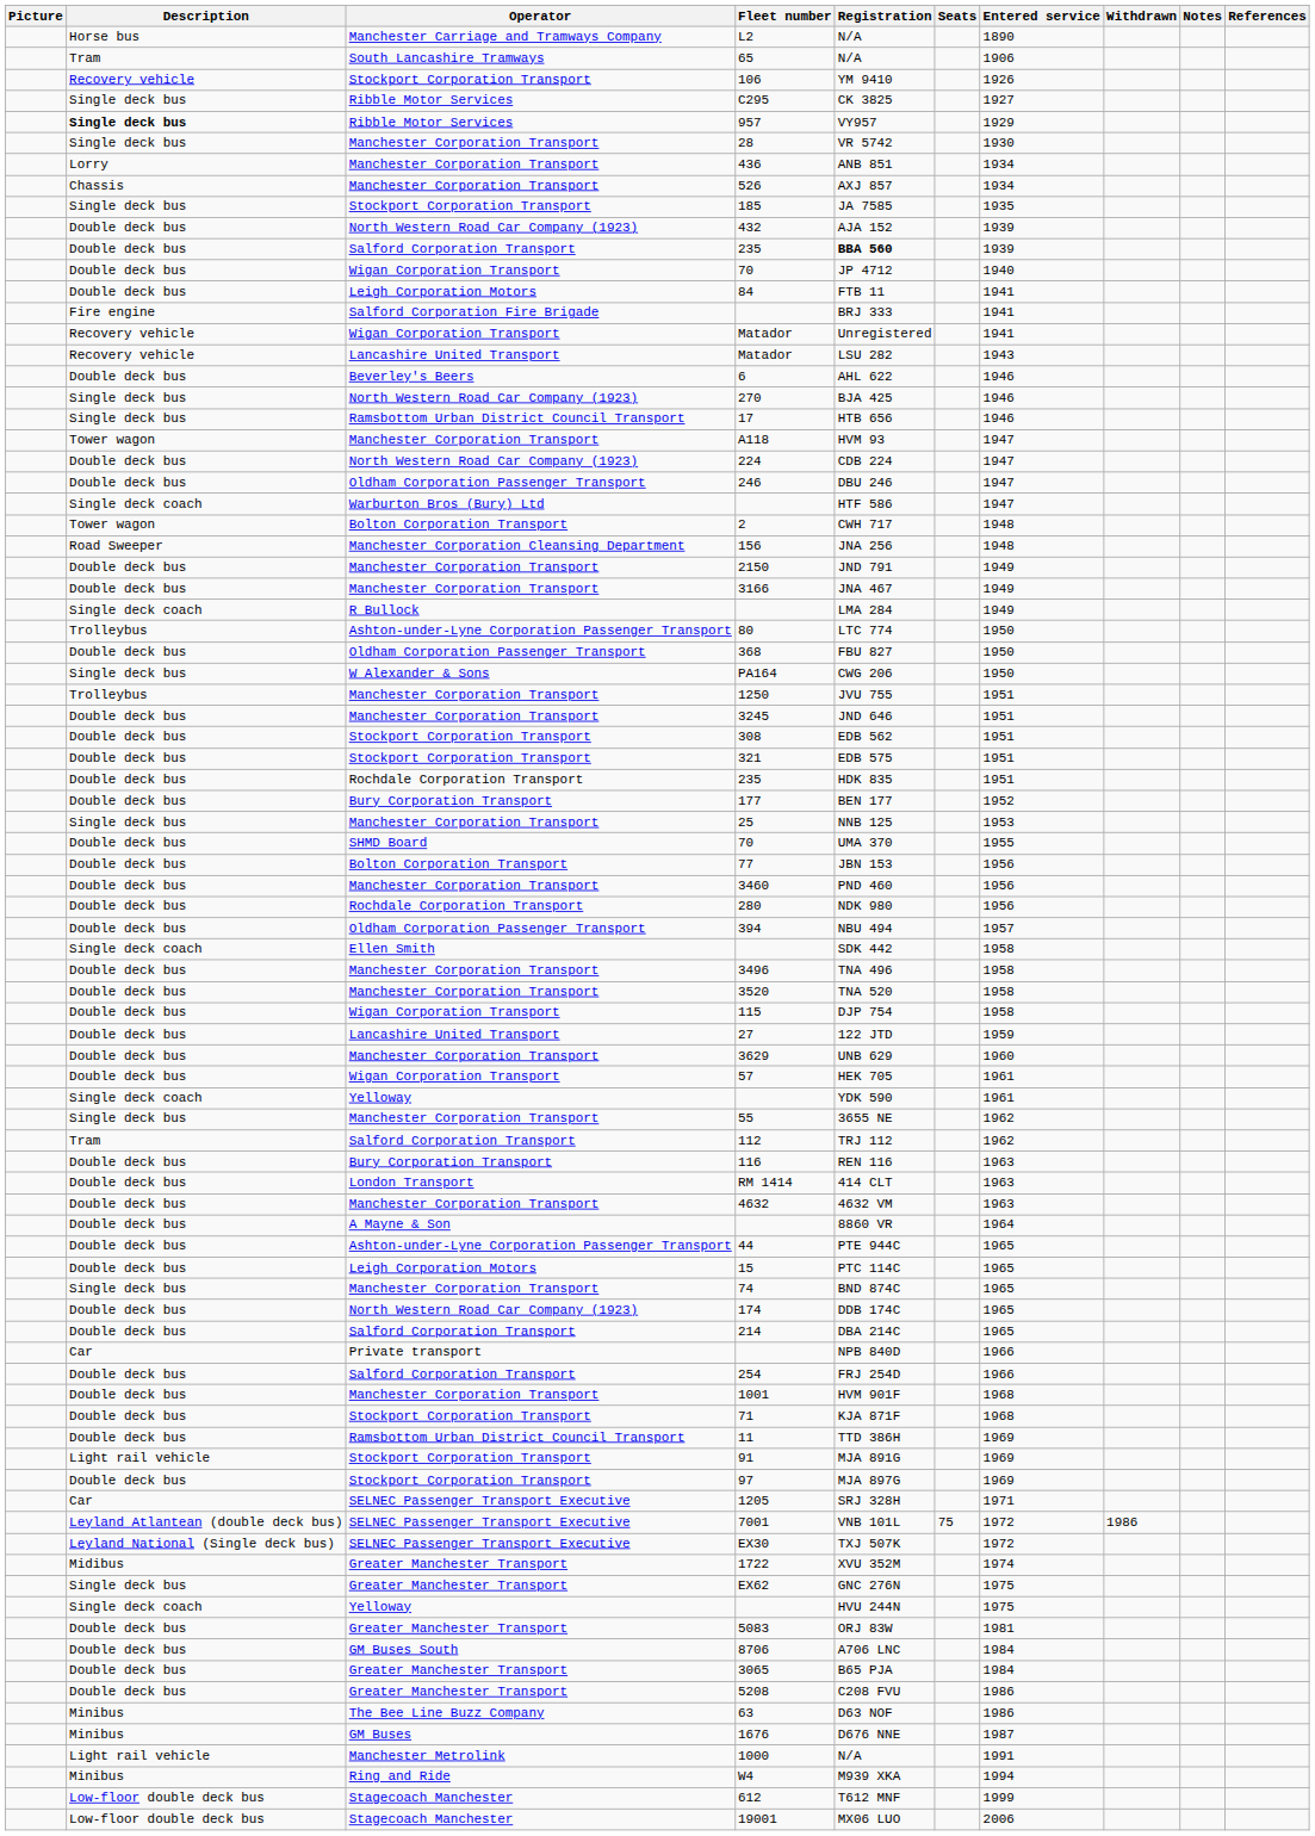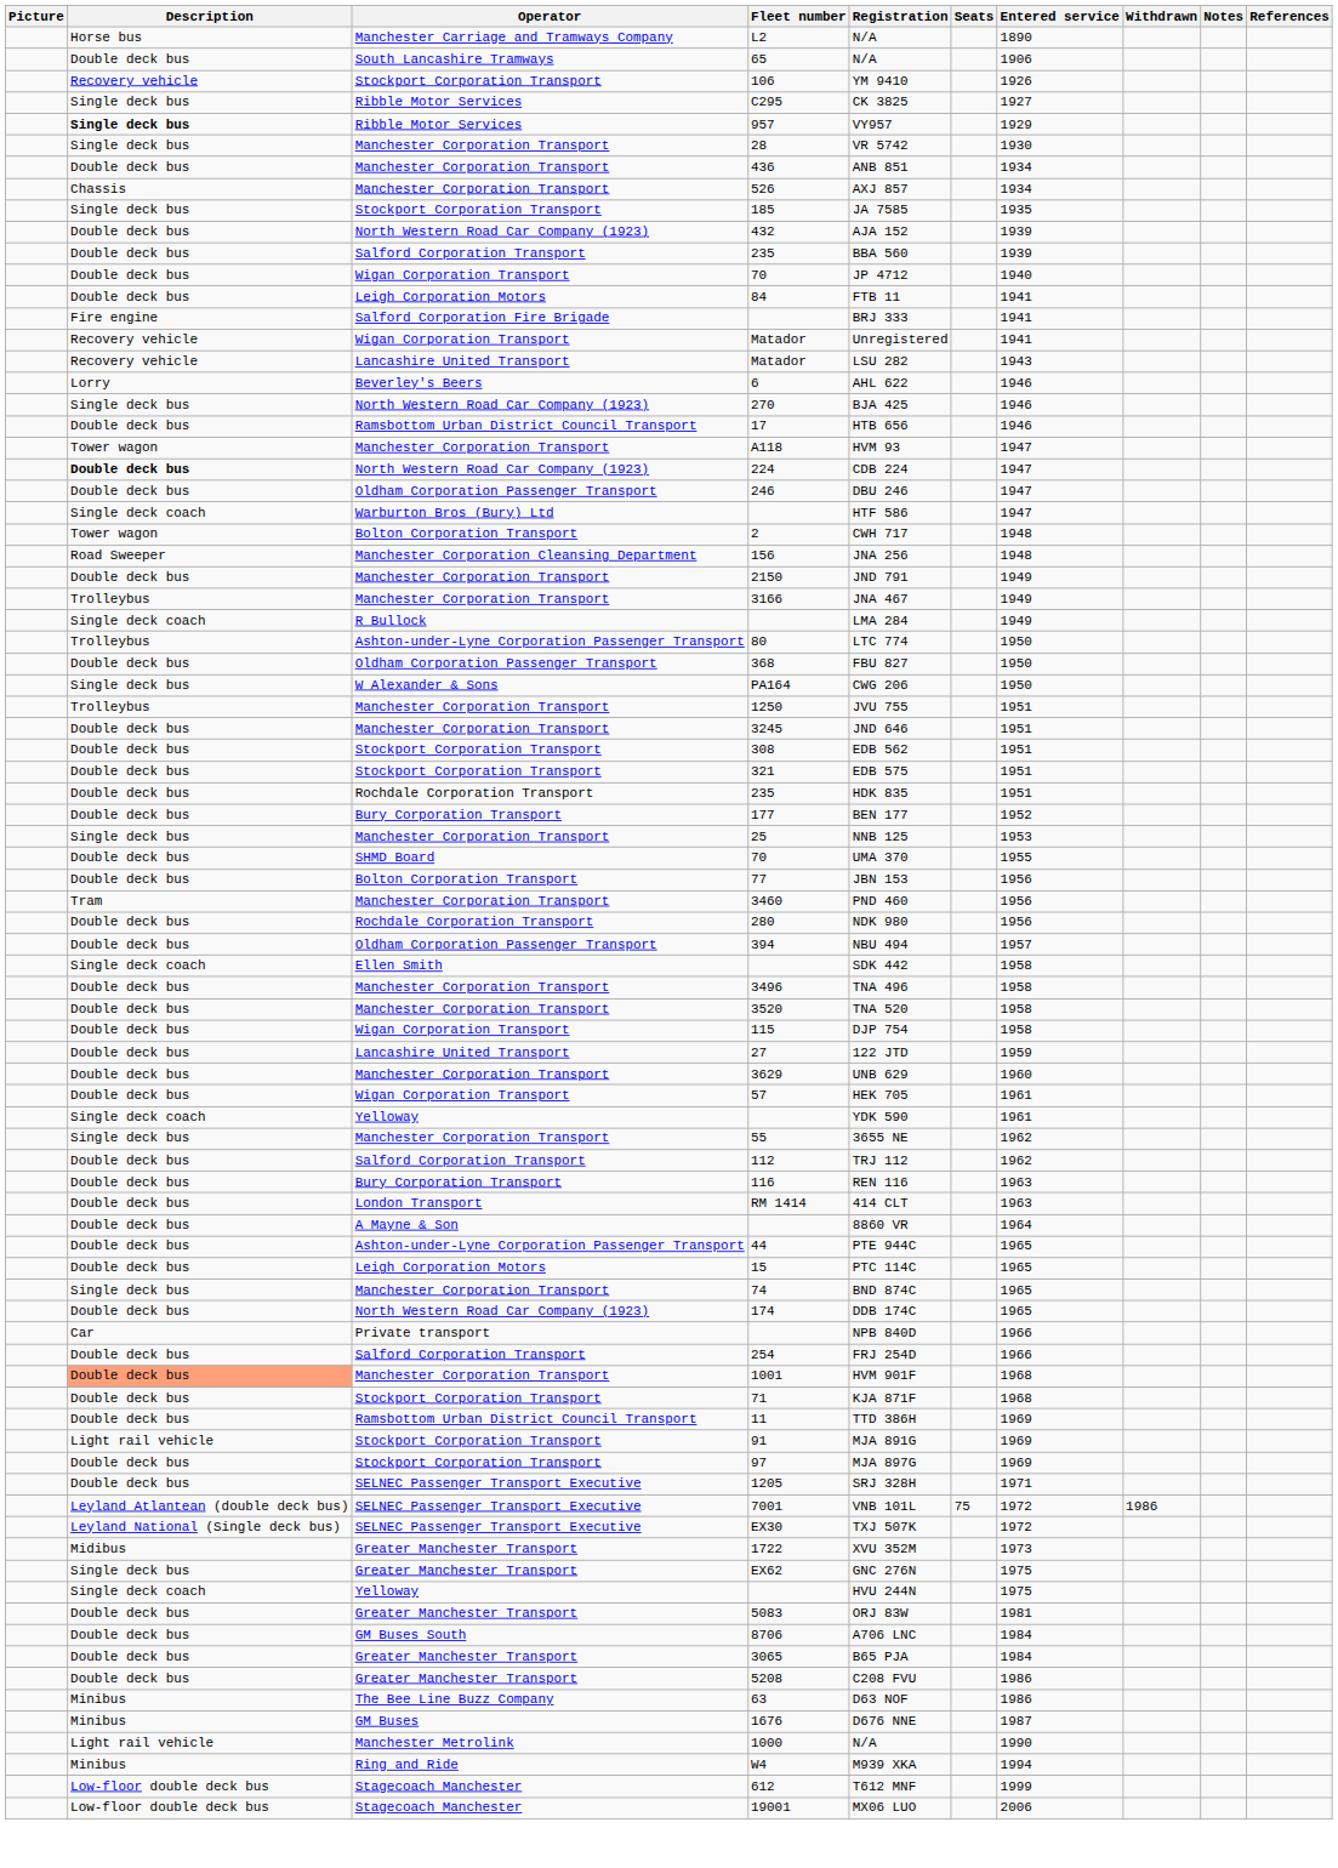 <table class="wikitable sortable">
 <tr>
 <th>Picture</th>
 <th>Description</th>
 <th>Operator</th>
 <th>Fleet number</th>
 <th>Registration</th>
 <th>Seats</th>
 <th>Entered service</th>
 <th>Withdrawn</th>
 <th>Notes</th>
 <th>References</th>
 </tr>
 <tr>
 <td></td>
 <td>Horse bus</td>
 <td><a href='#'>Manchester Carriage and Tramways Company</a></td>
 <td>L2</td>
 <td>N/A</td>
 <td></td>
 <td>1890</td>
 <td></td>
 <td></td>
 <td></td>
 </tr>
 <tr>
 <td></td>
-<td>Tram</td>
+<td>Double deck bus</td>
 <td><a href='#'>South Lancashire Tramways</a></td>
 <td>65</td>
 <td>N/A</td>
 <td></td>
 <td>1906</td>
 <td></td>
 <td></td>
 <td></td>
 </tr>
 <tr>
 <td></td>
 <td><a href='#'>Recovery vehicle</a></td>
 <td><a href='#'>Stockport Corporation Transport</a></td>
 <td>106</td>
 <td>YM 9410</td>
 <td></td>
 <td>1926</td>
 <td></td>
 <td></td>
 <td></td>
 </tr>
 <tr>
 <td></td>
 <td>Single deck bus</td>
 <td><a href='#'>Ribble Motor Services</a></td>
 <td>C295</td>
 <td>CK 3825</td>
 <td></td>
 <td>1927</td>
 <td></td>
 <td></td>
 <td></td>
 </tr>
 <tr>
 <td></td>
 <td><strong>Single deck bus</strong></td>
 <td><a href='#'>Ribble Motor Services</a></td>
 <td>957</td>
 <td>VY957</td>
 <td></td>
 <td>1929</td>
 <td></td>
 <td></td>
 <td></td>
 </tr>
 <tr>
 <td></td>
 <td>Single deck bus</td>
 <td><a href='#'>Manchester Corporation Transport</a></td>
 <td>28</td>
 <td>VR 5742</td>
 <td></td>
 <td>1930</td>
 <td></td>
 <td></td>
 <td></td>
 </tr>
 <tr>
 <td></td>
-<td>Lorry</td>
+<td>Double deck bus</td>
 <td><a href='#'>Manchester Corporation Transport</a></td>
 <td>436</td>
 <td>ANB 851</td>
 <td></td>
 <td>1934</td>
 <td></td>
 <td></td>
 <td></td>
 </tr>
 <tr>
 <td></td>
 <td>Chassis</td>
 <td><a href='#'>Manchester Corporation Transport</a></td>
 <td>526</td>
 <td>AXJ 857</td>
 <td></td>
 <td>1934</td>
 <td></td>
 <td></td>
 <td></td>
 </tr>
 <tr>
 <td></td>
 <td>Single deck bus</td>
 <td><a href='#'>Stockport Corporation Transport</a></td>
 <td>185</td>
 <td>JA 7585</td>
 <td></td>
 <td>1935</td>
 <td></td>
 <td></td>
 <td></td>
 </tr>
 <tr>
 <td></td>
 <td>Double deck bus</td>
 <td><a href='#'>North Western Road Car Company (1923)</a></td>
 <td>432</td>
 <td>AJA 152</td>
 <td></td>
 <td>1939</td>
 <td></td>
 <td></td>
 <td></td>
 </tr>
 <tr>
 <td></td>
 <td>Double deck bus</td>
 <td><a href='#'>Salford Corporation Transport</a></td>
 <td>235</td>
-<td><strong>BBA 560</strong></td>
+<td>BBA 560</td>
 <td></td>
 <td>1939</td>
 <td></td>
 <td></td>
 <td></td>
 </tr>
 <tr>
 <td></td>
 <td>Double deck bus</td>
 <td><a href='#'>Wigan Corporation Transport</a></td>
 <td>70</td>
 <td>JP 4712</td>
 <td></td>
 <td>1940</td>
 <td></td>
 <td></td>
 <td></td>
 </tr>
 <tr>
 <td></td>
 <td>Double deck bus</td>
 <td><a href='#'>Leigh Corporation Motors</a></td>
 <td>84</td>
 <td>FTB 11</td>
 <td></td>
 <td>1941</td>
 <td></td>
 <td></td>
 <td></td>
 </tr>
 <tr>
 <td></td>
 <td>Fire engine</td>
 <td><a href='#'>Salford Corporation Fire Brigade</a></td>
 <td></td>
 <td>BRJ 333</td>
 <td></td>
 <td>1941</td>
 <td></td>
 <td></td>
 <td></td>
 </tr>
 <tr>
 <td></td>
 <td>Recovery vehicle</td>
 <td><a href='#'>Wigan Corporation Transport</a></td>
 <td>Matador</td>
 <td>Unregistered</td>
 <td></td>
 <td>1941</td>
 <td></td>
 <td></td>
 <td></td>
 </tr>
 <tr>
 <td></td>
 <td>Recovery vehicle</td>
 <td><a href='#'>Lancashire United Transport</a></td>
 <td>Matador</td>
 <td>LSU 282</td>
 <td></td>
 <td>1943</td>
 <td></td>
 <td></td>
 <td></td>
 </tr>
 <tr>
 <td></td>
-<td>Double deck bus</td>
+<td>Lorry</td>
 <td><a href='#'>Beverley's Beers</a></td>
 <td>6</td>
 <td>AHL 622</td>
 <td></td>
 <td>1946</td>
 <td></td>
 <td></td>
 <td></td>
 </tr>
 <tr>
 <td></td>
 <td>Single deck bus</td>
 <td><a href='#'>North Western Road Car Company (1923)</a></td>
 <td>270</td>
 <td>BJA 425</td>
 <td></td>
 <td>1946</td>
 <td></td>
 <td></td>
 <td></td>
 </tr>
 <tr>
 <td></td>
-<td>Single deck bus</td>
+<td>Double deck bus</td>
 <td><a href='#'>Ramsbottom Urban District Council Transport</a></td>
 <td>17</td>
 <td>HTB 656</td>
 <td></td>
 <td>1946</td>
 <td></td>
 <td></td>
 <td></td>
 </tr>
 <tr>
 <td></td>
 <td>Tower wagon</td>
 <td><a href='#'>Manchester Corporation Transport</a></td>
 <td>A118</td>
 <td>HVM 93</td>
 <td></td>
 <td>1947</td>
 <td></td>
 <td></td>
 <td></td>
 </tr>
 <tr>
 <td></td>
-<td>Double deck bus</td>
+<td><strong>Double deck bus</strong></td>
 <td><a href='#'>North Western Road Car Company (1923)</a></td>
 <td>224</td>
 <td>CDB 224</td>
 <td></td>
 <td>1947</td>
 <td></td>
 <td></td>
 <td></td>
 </tr>
 <tr>
 <td></td>
 <td>Double deck bus</td>
 <td><a href='#'>Oldham Corporation Passenger Transport</a></td>
 <td>246</td>
 <td>DBU 246</td>
 <td></td>
 <td>1947</td>
 <td></td>
 <td></td>
 <td></td>
 </tr>
 <tr>
 <td></td>
 <td>Single deck coach</td>
 <td><a href='#'>Warburton Bros (Bury) Ltd</a></td>
 <td></td>
 <td>HTF 586</td>
 <td></td>
 <td>1947</td>
 <td></td>
 <td></td>
 <td></td>
 </tr>
 <tr>
 <td></td>
 <td>Tower wagon</td>
 <td><a href='#'>Bolton Corporation Transport</a></td>
 <td>2</td>
 <td>CWH 717</td>
 <td></td>
 <td>1948</td>
 <td></td>
 <td></td>
 <td></td>
 </tr>
 <tr>
 <td></td>
 <td>Road Sweeper</td>
 <td><a href='#'>Manchester Corporation Cleansing Department</a></td>
 <td>156</td>
 <td>JNA 256</td>
 <td></td>
 <td>1948</td>
 <td></td>
 <td></td>
 <td></td>
 </tr>
 <tr>
 <td></td>
 <td>Double deck bus</td>
 <td><a href='#'>Manchester Corporation Transport</a></td>
 <td>2150</td>
 <td>JND 791</td>
 <td></td>
 <td>1949</td>
 <td></td>
 <td></td>
 <td></td>
 </tr>
 <tr>
 <td></td>
-<td>Double deck bus</td>
+<td>Trolleybus</td>
 <td><a href='#'>Manchester Corporation Transport</a></td>
 <td>3166</td>
 <td>JNA 467</td>
 <td></td>
 <td>1949</td>
 <td></td>
 <td></td>
 <td></td>
 </tr>
 <tr>
 <td></td>
 <td>Single deck coach</td>
 <td><a href='#'>R Bullock</a></td>
 <td></td>
 <td>LMA 284</td>
 <td></td>
 <td>1949</td>
 <td></td>
 <td></td>
 <td></td>
 </tr>
 <tr>
 <td></td>
 <td>Trolleybus</td>
 <td><a href='#'>Ashton-under-Lyne Corporation Passenger Transport</a></td>
 <td>80</td>
 <td>LTC 774</td>
 <td></td>
 <td>1950</td>
 <td></td>
 <td></td>
 <td></td>
 </tr>
 <tr>
 <td></td>
 <td>Double deck bus</td>
 <td><a href='#'>Oldham Corporation Passenger Transport</a></td>
 <td>368</td>
 <td>FBU 827</td>
 <td></td>
 <td>1950</td>
 <td></td>
 <td></td>
 <td></td>
 </tr>
 <tr>
 <td></td>
 <td>Single deck bus</td>
 <td><a href='#'>W Alexander & Sons</a></td>
 <td>PA164</td>
 <td>CWG 206</td>
 <td></td>
 <td>1950</td>
 <td></td>
 <td></td>
 <td></td>
 </tr>
 <tr>
 <td></td>
 <td>Trolleybus</td>
 <td><a href='#'>Manchester Corporation Transport</a></td>
 <td>1250</td>
 <td>JVU 755</td>
 <td></td>
 <td>1951</td>
 <td></td>
 <td></td>
 <td></td>
 </tr>
 <tr>
 <td></td>
 <td>Double deck bus</td>
 <td><a href='#'>Manchester Corporation Transport</a></td>
 <td>3245</td>
 <td>JND 646</td>
 <td></td>
 <td>1951</td>
 <td></td>
 <td></td>
 <td></td>
 </tr>
 <tr>
 <td></td>
 <td>Double deck bus</td>
 <td><a href='#'>Stockport Corporation Transport</a></td>
 <td>308</td>
 <td>EDB 562</td>
 <td></td>
 <td>1951</td>
 <td></td>
 <td></td>
 <td></td>
 </tr>
 <tr>
 <td></td>
 <td>Double deck bus</td>
 <td><a href='#'>Stockport Corporation Transport</a></td>
 <td>321</td>
 <td>EDB 575</td>
 <td></td>
 <td>1951</td>
 <td></td>
 <td></td>
 <td></td>
 </tr>
 <tr>
 <td></td>
 <td>Double deck bus</td>
 <td>Rochdale Corporation Transport</td>
 <td>235</td>
 <td>HDK 835</td>
 <td></td>
 <td>1951</td>
 <td></td>
 <td></td>
 <td></td>
 </tr>
 <tr>
 <td></td>
 <td>Double deck bus</td>
 <td><a href='#'>Bury Corporation Transport</a></td>
 <td>177</td>
 <td>BEN 177</td>
 <td></td>
 <td>1952</td>
 <td></td>
 <td></td>
 <td></td>
 </tr>
 <tr>
 <td></td>
 <td>Single deck bus</td>
 <td><a href='#'>Manchester Corporation Transport</a></td>
 <td>25</td>
 <td>NNB 125</td>
 <td></td>
 <td>1953</td>
 <td></td>
 <td></td>
 <td></td>
 </tr>
 <tr>
 <td></td>
 <td>Double deck bus</td>
 <td><a href='#'>SHMD Board</a></td>
 <td>70</td>
 <td>UMA 370</td>
 <td></td>
 <td>1955</td>
 <td></td>
 <td></td>
 <td></td>
 </tr>
 <tr>
 <td></td>
 <td>Double deck bus</td>
 <td><a href='#'>Bolton Corporation Transport</a></td>
 <td>77</td>
 <td>JBN 153</td>
 <td></td>
 <td>1956</td>
 <td></td>
 <td></td>
 <td></td>
 </tr>
 <tr>
 <td></td>
-<td>Double deck bus</td>
+<td>Tram</td>
 <td><a href='#'>Manchester Corporation Transport</a></td>
 <td>3460</td>
 <td>PND 460</td>
 <td></td>
 <td>1956</td>
 <td></td>
 <td></td>
 <td></td>
 </tr>
 <tr>
 <td></td>
 <td>Double deck bus</td>
 <td><a href='#'>Rochdale Corporation Transport</a></td>
 <td>280</td>
 <td>NDK 980</td>
 <td></td>
 <td>1956</td>
 <td></td>
 <td></td>
 <td></td>
 </tr>
 <tr>
 <td></td>
 <td>Double deck bus</td>
 <td><a href='#'>Oldham Corporation Passenger Transport</a></td>
 <td>394</td>
 <td>NBU 494</td>
 <td></td>
 <td>1957</td>
 <td></td>
 <td></td>
 <td></td>
 </tr>
 <tr>
 <td></td>
 <td>Single deck coach</td>
 <td><a href='#'>Ellen Smith</a></td>
 <td></td>
 <td>SDK 442</td>
 <td></td>
 <td>1958</td>
 <td></td>
 <td></td>
 <td></td>
 </tr>
 <tr>
 <td></td>
 <td>Double deck bus</td>
 <td><a href='#'>Manchester Corporation Transport</a></td>
 <td>3496</td>
 <td>TNA 496</td>
 <td></td>
 <td>1958</td>
 <td></td>
 <td></td>
 <td></td>
 </tr>
 <tr>
 <td></td>
 <td>Double deck bus</td>
 <td><a href='#'>Manchester Corporation Transport</a></td>
 <td>3520</td>
 <td>TNA 520</td>
 <td></td>
 <td>1958</td>
 <td></td>
 <td></td>
 <td></td>
 </tr>
 <tr>
 <td></td>
 <td>Double deck bus</td>
 <td><a href='#'>Wigan Corporation Transport</a></td>
 <td>115</td>
 <td>DJP 754</td>
 <td></td>
 <td>1958</td>
 <td></td>
 <td></td>
 <td></td>
 </tr>
 <tr>
 <td></td>
 <td>Double deck bus</td>
 <td><a href='#'>Lancashire United Transport</a></td>
 <td>27</td>
 <td>122 JTD</td>
 <td></td>
 <td>1959</td>
 <td></td>
 <td></td>
 <td></td>
 </tr>
 <tr>
 <td></td>
 <td>Double deck bus</td>
 <td><a href='#'>Manchester Corporation Transport</a></td>
 <td>3629</td>
 <td>UNB 629</td>
 <td></td>
 <td>1960</td>
 <td></td>
 <td></td>
 <td></td>
 </tr>
 <tr>
 <td></td>
 <td>Double deck bus</td>
 <td><a href='#'>Wigan Corporation Transport</a></td>
 <td>57</td>
 <td>HEK 705</td>
 <td></td>
 <td>1961</td>
 <td></td>
 <td></td>
 <td></td>
 </tr>
 <tr>
 <td></td>
 <td>Single deck coach</td>
 <td><a href='#'>Yelloway</a></td>
 <td></td>
 <td>YDK 590</td>
 <td></td>
 <td>1961</td>
 <td></td>
 <td></td>
 <td></td>
 </tr>
 <tr>
 <td></td>
 <td>Single deck bus</td>
 <td><a href='#'>Manchester Corporation Transport</a></td>
 <td>55</td>
 <td>3655 NE</td>
 <td></td>
 <td>1962</td>
 <td></td>
 <td></td>
 <td></td>
 </tr>
 <tr>
 <td></td>
-<td>Tram</td>
+<td>Double deck bus</td>
 <td><a href='#'>Salford Corporation Transport</a></td>
 <td>112</td>
 <td>TRJ 112</td>
 <td></td>
 <td>1962</td>
 <td></td>
 <td></td>
 <td></td>
 </tr>
 <tr>
 <td></td>
 <td>Double deck bus</td>
 <td><a href='#'>Bury Corporation Transport</a></td>
 <td>116</td>
 <td>REN 116</td>
 <td></td>
 <td>1963</td>
 <td></td>
 <td></td>
 <td></td>
 </tr>
 <tr>
 <td></td>
 <td>Double deck bus</td>
 <td><a href='#'>London Transport</a></td>
 <td>RM 1414</td>
 <td>414 CLT</td>
-<td></td>
-<td>1963</td>
-<td></td>
-<td></td>
-<td></td>
-</tr>
-<tr>
-<td></td>
-<td>Double deck bus</td>
-<td><a href='#'>Manchester Corporation Transport</a></td>
-<td>4632</td>
-<td>4632 VM</td>
 <td></td>
 <td>1963</td>
 <td></td>
 <td></td>
 <td></td>
 </tr>
 <tr>
 <td></td>
 <td>Double deck bus</td>
 <td><a href='#'>A Mayne & Son</a></td>
 <td></td>
 <td>8860 VR</td>
 <td></td>
 <td>1964</td>
 <td></td>
 <td></td>
 <td></td>
 </tr>
 <tr>
 <td></td>
 <td>Double deck bus</td>
 <td><a href='#'>Ashton-under-Lyne Corporation Passenger Transport</a></td>
 <td>44</td>
 <td>PTE 944C</td>
 <td></td>
 <td>1965</td>
 <td></td>
 <td></td>
 <td></td>
 </tr>
 <tr>
 <td></td>
 <td>Double deck bus</td>
 <td><a href='#'>Leigh Corporation Motors</a></td>
 <td>15</td>
 <td>PTC 114C</td>
 <td></td>
 <td>1965</td>
 <td></td>
 <td></td>
 <td></td>
 </tr>
 <tr>
 <td></td>
 <td>Single deck bus</td>
 <td><a href='#'>Manchester Corporation Transport</a></td>
 <td>74</td>
 <td>BND 874C</td>
 <td></td>
 <td>1965</td>
 <td></td>
 <td></td>
 <td></td>
 </tr>
 <tr>
 <td></td>
 <td>Double deck bus</td>
 <td><a href='#'>North Western Road Car Company (1923)</a></td>
 <td>174</td>
 <td>DDB 174C</td>
 <td></td>
 <td>1965</td>
 <td></td>
 <td></td>
 <td></td>
 </tr>
 <tr>
 <td></td>
-<td>Double deck bus</td>
-<td><a href='#'>Salford Corporation Transport</a></td>
-<td>214</td>
-<td>DBA 214C</td>
-<td></td>
-<td>1965</td>
-<td></td>
-<td></td>
-<td></td>
-</tr>
-<tr>
-<td></td>
 <td>Car</td>
 <td>Private transport</td>
 <td></td>
 <td>NPB 840D</td>
 <td></td>
 <td>1966</td>
 <td></td>
 <td></td>
 <td></td>
 </tr>
 <tr>
 <td></td>
 <td>Double deck bus</td>
 <td><a href='#'>Salford Corporation Transport</a></td>
 <td>254</td>
 <td>FRJ 254D</td>
 <td></td>
 <td>1966</td>
 <td></td>
 <td></td>
 <td></td>
 </tr>
 <tr>
 <td></td>
-<td>Double deck bus</td>
+<td style="background: lightsalmon;">Double deck bus</td>
 <td><a href='#'>Manchester Corporation Transport</a></td>
 <td>1001</td>
 <td>HVM 901F</td>
 <td></td>
 <td>1968</td>
 <td></td>
 <td></td>
 <td></td>
 </tr>
 <tr>
 <td></td>
 <td>Double deck bus</td>
 <td><a href='#'>Stockport Corporation Transport</a></td>
 <td>71</td>
 <td>KJA 871F</td>
 <td></td>
 <td>1968</td>
 <td></td>
 <td></td>
 <td></td>
 </tr>
 <tr>
 <td></td>
 <td>Double deck bus</td>
 <td><a href='#'>Ramsbottom Urban District Council Transport</a></td>
 <td>11</td>
 <td>TTD 386H</td>
 <td></td>
 <td>1969</td>
 <td></td>
 <td></td>
 <td></td>
 </tr>
 <tr>
 <td></td>
 <td>Light rail vehicle</td>
 <td><a href='#'>Stockport Corporation Transport</a></td>
 <td>91</td>
 <td>MJA 891G</td>
 <td></td>
 <td>1969</td>
 <td></td>
 <td></td>
 <td></td>
 </tr>
 <tr>
 <td></td>
 <td>Double deck bus</td>
 <td><a href='#'>Stockport Corporation Transport</a></td>
 <td>97</td>
 <td>MJA 897G</td>
 <td></td>
 <td>1969</td>
 <td></td>
 <td></td>
 <td></td>
 </tr>
 <tr>
 <td></td>
-<td>Car</td>
+<td>Double deck bus</td>
 <td><a href='#'>SELNEC Passenger Transport Executive</a></td>
 <td>1205</td>
 <td>SRJ 328H</td>
 <td></td>
 <td>1971</td>
 <td></td>
 <td></td>
 <td></td>
 </tr>
 <tr>
 <td></td>
 <td><a href='#'>Leyland Atlantean</a> (double deck bus)</td>
 <td><a href='#'>SELNEC Passenger Transport Executive</a></td>
 <td>7001</td>
 <td>VNB 101L</td>
 <td>75</td>
 <td>1972</td>
 <td>1986</td>
 <td></td>
 <td></td>
 </tr>
 <tr>
 <td></td>
 <td><a href='#'>Leyland National</a> (Single deck bus)</td>
 <td><a href='#'>SELNEC Passenger Transport Executive</a></td>
 <td>EX30</td>
 <td>TXJ 507K</td>
 <td></td>
 <td>1972</td>
 <td></td>
 <td></td>
 <td></td>
 </tr>
 <tr>
 <td></td>
 <td>Midibus</td>
 <td><a href='#'>Greater Manchester Transport</a></td>
 <td>1722</td>
 <td>XVU 352M</td>
 <td></td>
-<td>1974</td>
+<td>1973</td>
 <td></td>
 <td></td>
 <td></td>
 </tr>
 <tr>
 <td></td>
 <td>Single deck bus</td>
 <td><a href='#'>Greater Manchester Transport</a></td>
 <td>EX62</td>
 <td>GNC 276N</td>
 <td></td>
 <td>1975</td>
 <td></td>
 <td></td>
 <td></td>
 </tr>
 <tr>
 <td></td>
 <td>Single deck coach</td>
 <td><a href='#'>Yelloway</a></td>
 <td></td>
 <td>HVU 244N</td>
 <td></td>
 <td>1975</td>
 <td></td>
 <td></td>
 <td></td>
 </tr>
 <tr>
 <td></td>
 <td>Double deck bus</td>
 <td><a href='#'>Greater Manchester Transport</a></td>
 <td>5083</td>
 <td>ORJ 83W</td>
 <td></td>
 <td>1981</td>
 <td></td>
 <td></td>
 <td></td>
 </tr>
 <tr>
 <td></td>
 <td>Double deck bus</td>
 <td><a href='#'>GM Buses South</a></td>
 <td>8706</td>
 <td>A706 LNC</td>
 <td></td>
 <td>1984</td>
 <td></td>
 <td></td>
 <td></td>
 </tr>
 <tr>
 <td></td>
 <td>Double deck bus</td>
 <td><a href='#'>Greater Manchester Transport</a></td>
 <td>3065</td>
 <td>B65 PJA</td>
 <td></td>
 <td>1984</td>
 <td></td>
 <td></td>
 <td></td>
 </tr>
 <tr>
 <td></td>
 <td>Double deck bus</td>
 <td><a href='#'>Greater Manchester Transport</a></td>
 <td>5208</td>
 <td>C208 FVU</td>
 <td></td>
 <td>1986</td>
 <td></td>
 <td></td>
 <td></td>
 </tr>
 <tr>
 <td></td>
 <td>Minibus</td>
 <td><a href='#'>The Bee Line Buzz Company</a></td>
 <td>63</td>
 <td>D63 NOF</td>
 <td></td>
 <td>1986</td>
 <td></td>
 <td></td>
 <td></td>
 </tr>
 <tr>
 <td></td>
 <td>Minibus</td>
 <td><a href='#'>GM Buses</a></td>
 <td>1676</td>
 <td>D676 NNE</td>
 <td></td>
 <td>1987</td>
 <td></td>
 <td></td>
 <td></td>
 </tr>
 <tr>
 <td></td>
 <td>Light rail vehicle</td>
 <td><a href='#'>Manchester Metrolink</a></td>
 <td>1000</td>
 <td>N/A</td>
 <td></td>
-<td>1991</td>
+<td>1990</td>
 <td></td>
 <td></td>
 <td></td>
 </tr>
 <tr>
 <td></td>
 <td>Minibus</td>
 <td><a href='#'>Ring and Ride</a></td>
 <td>W4</td>
 <td>M939 XKA</td>
 <td></td>
 <td>1994</td>
 <td></td>
 <td></td>
 <td></td>
 </tr>
 <tr>
 <td></td>
 <td><a href='#'>Low-floor</a> double deck bus</td>
 <td><a href='#'>Stagecoach Manchester</a></td>
 <td>612</td>
 <td>T612 MNF</td>
 <td></td>
 <td>1999</td>
 <td></td>
 <td></td>
 <td></td>
 </tr>
 <tr>
 <td></td>
 <td>Low-floor double deck bus</td>
 <td><a href='#'>Stagecoach Manchester</a></td>
 <td>19001</td>
 <td>MX06 LUO</td>
 <td></td>
 <td>2006</td>
 <td></td>
 <td></td>
 <td></td>
 </tr>
 </table>
